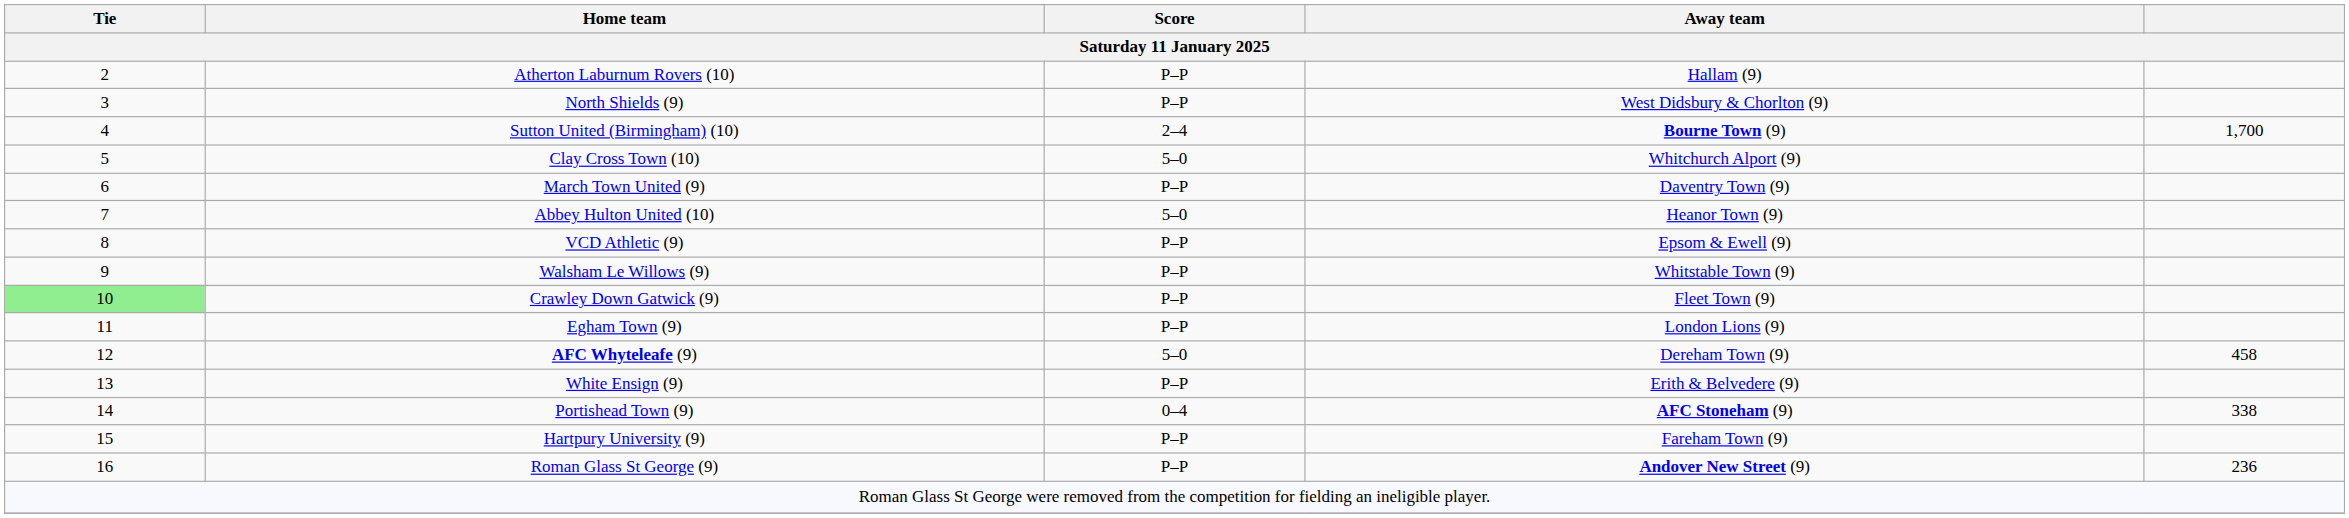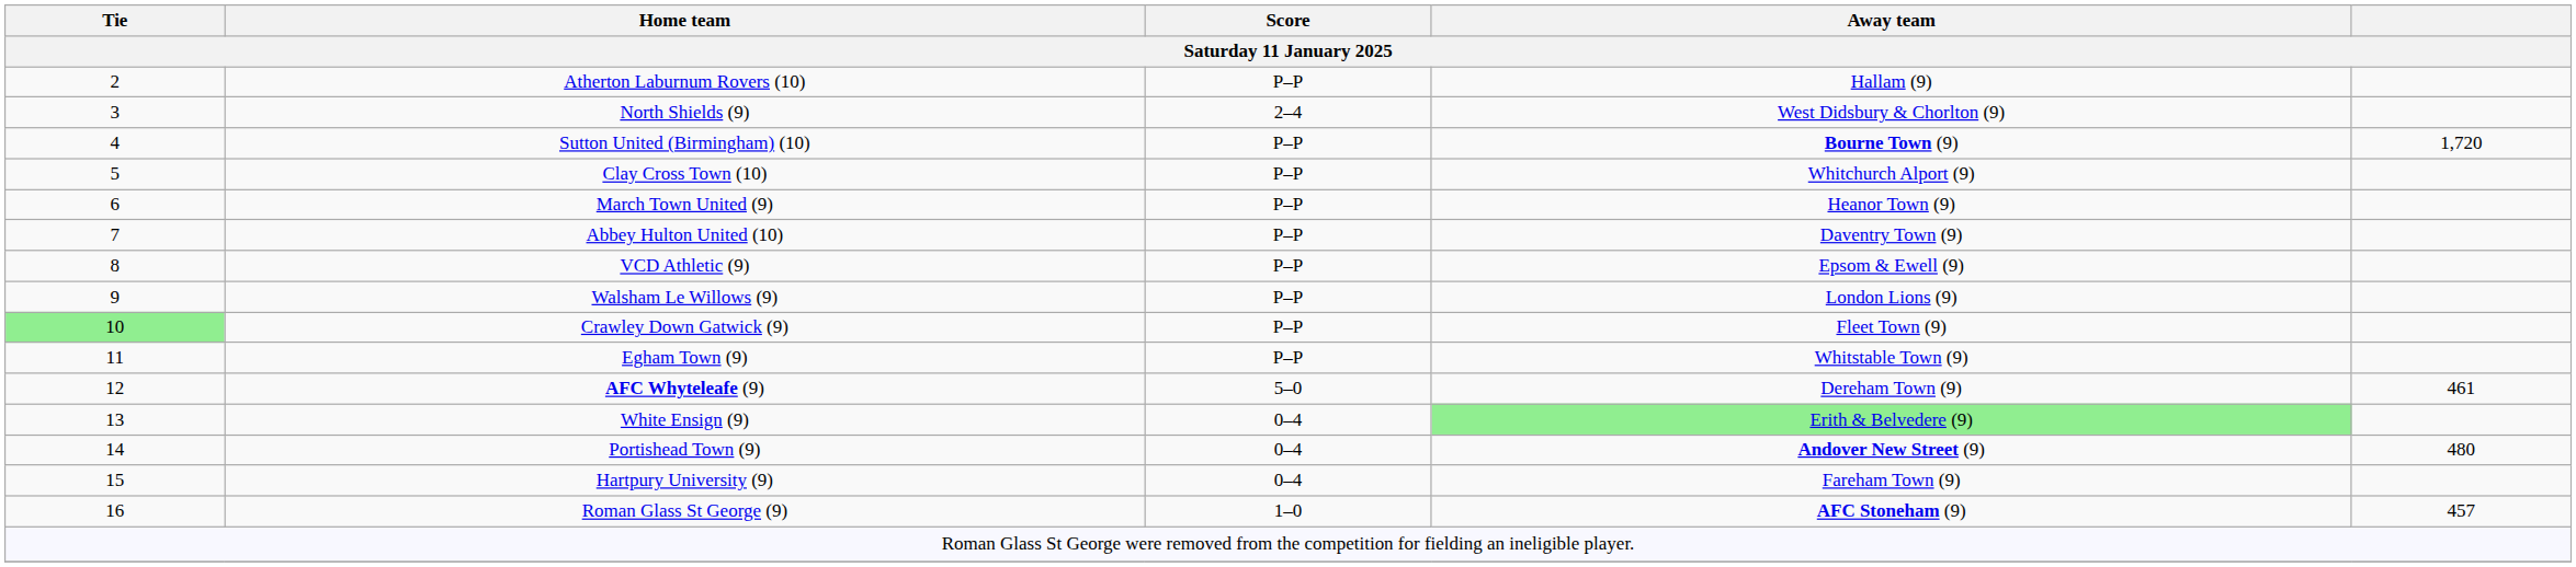 <table class="wikitable" style="text-align:center; font-size:90%; width:100%">
 <tr>
 <th scope="col" style="width:  8.43%;">Tie</th>
 <th scope="col" style="width: 35.29%;">Home team</th>
 <th scope="col" style="width: 11.00%;">Score</th>
 <th scope="col" style="width: 35.29%;">Away team</th>
 <th scope="col" style="width:  8.43%;"></th>
 </tr>
 <tr>
 <th colspan="5">Saturday 11 January 2025</th>
 </tr>
 <tr>
 <td>2</td>
 <td><a href='#'>Atherton Laburnum Rovers</a> (10)</td>
 <td>P–P</td>
 <td><a href='#'>Hallam</a> (9)</td>
 <td></td>
 </tr>
 <tr>
 <td>3</td>
 <td><a href='#'>North Shields</a> (9)</td>
-<td>P–P</td>
+<td>2–4</td>
 <td><a href='#'>West Didsbury & Chorlton</a> (9)</td>
 <td></td>
 </tr>
 <tr>
 <td>4</td>
 <td><a href='#'>Sutton United (Birmingham)</a> (10)</td>
-<td>2–4</td>
+<td>P–P</td>
 <td><strong><a href='#'>Bourne Town</a></strong> (9)</td>
-<td>1,700</td>
+<td>1,720</td>
 </tr>
 <tr>
 <td>5</td>
 <td><a href='#'>Clay Cross Town</a> (10)</td>
-<td>5–0</td>
+<td>P–P</td>
 <td><a href='#'>Whitchurch Alport</a> (9)</td>
 <td></td>
 </tr>
 <tr>
 <td>6</td>
 <td><a href='#'>March Town United</a> (9)</td>
 <td>P–P</td>
-<td><a href='#'>Daventry Town</a> (9)</td>
+<td><a href='#'>Heanor Town</a> (9)</td>
 <td></td>
 </tr>
 <tr>
 <td>7</td>
 <td><a href='#'> Abbey Hulton United</a> (10)</td>
-<td>5–0</td>
-<td><a href='#'>Heanor Town</a> (9)</td>
+<td>P–P</td>
+<td><a href='#'>Daventry Town</a> (9)</td>
 <td></td>
 </tr>
 <tr>
 <td>8</td>
 <td><a href='#'>VCD Athletic</a> (9)</td>
 <td>P–P</td>
 <td><a href='#'>Epsom & Ewell</a> (9)</td>
 <td></td>
 </tr>
 <tr>
 <td>9</td>
 <td><a href='#'>Walsham Le Willows</a> (9)</td>
 <td>P–P</td>
-<td><a href='#'>Whitstable Town</a> (9)</td>
+<td><a href='#'>London Lions</a> (9)</td>
 <td></td>
 </tr>
 <tr>
 <td style="background: lightgreen;">10</td>
 <td><a href='#'>Crawley Down Gatwick</a> (9)</td>
 <td>P–P</td>
 <td><a href='#'>Fleet Town</a> (9)</td>
 <td></td>
 </tr>
 <tr>
 <td>11</td>
 <td><a href='#'>Egham Town</a> (9)</td>
 <td>P–P</td>
-<td><a href='#'>London Lions</a> (9)</td>
+<td><a href='#'>Whitstable Town</a> (9)</td>
 <td></td>
 </tr>
 <tr>
 <td>12</td>
 <td><strong><a href='#'>AFC Whyteleafe</a></strong> (9)</td>
 <td>5–0</td>
 <td><a href='#'>Dereham Town</a> (9)</td>
-<td>458</td>
+<td>461</td>
 </tr>
 <tr>
 <td>13</td>
 <td><a href='#'>White Ensign</a> (9)</td>
-<td>P–P</td>
-<td><a href='#'>Erith & Belvedere</a> (9)</td>
+<td>0–4</td>
+<td style="background: lightgreen;"><a href='#'>Erith & Belvedere</a> (9)</td>
 <td></td>
 </tr>
 <tr>
 <td>14</td>
 <td><a href='#'>Portishead Town</a> (9)</td>
 <td>0–4</td>
-<td><strong><a href='#'>AFC Stoneham</a></strong> (9)</td>
-<td>338</td>
+<td><strong><a href='#'>Andover New Street</a></strong> (9)</td>
+<td>480</td>
 </tr>
 <tr>
 <td>15</td>
 <td><a href='#'>Hartpury University</a> (9)</td>
-<td>P–P</td>
+<td>0–4</td>
 <td><a href='#'>Fareham Town</a> (9)</td>
 <td></td>
 </tr>
 <tr>
 <td>16</td>
 <td><a href='#'>Roman Glass St George</a> (9)</td>
-<td>P–P</td>
-<td><strong><a href='#'>Andover New Street</a></strong> (9)</td>
-<td>236</td>
+<td>1–0</td>
+<td><strong><a href='#'>AFC Stoneham</a></strong> (9)</td>
+<td>457</td>
 </tr>
 <tr>
 <td colspan="5" style="background:GhostWhite;height:20px;text-align:center">Roman Glass St George were removed from the competition for fielding an ineligible player.</td>
 </tr>
 <tr>
 </tr>
 </table>
